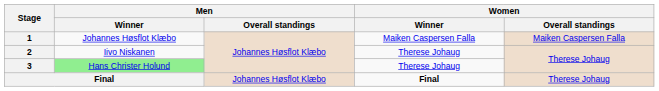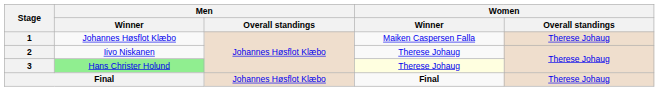 <table class="wikitable" style="text-align: center; font-size:smaller;">
 <tr>
 <th scope="col" style="width:5%;" rowspan="2">Stage</th>
 <th scope="col" style="width:45%;" colspan="2">Men</th>
 <th scope="col" style="width:45%;" colspan="2">Women</th>
 </tr>
 <tr>
 <th scope="col" style="width:15%;">Winner</th>
 <th scope="col" style="width:15%;">Overall standings</th>
 <th scope="col" style="width:15%;">Winner</th>
 <th scope="col" style="width:15%;">Overall standings</th>
 </tr>
 <tr>
 <th scope="row">1</th>
 <td><a href='#'>Johannes Høsflot Klæbo</a></td>
 <td rowspan="3" style="background:#EFDECD"><a href='#'>Johannes Høsflot Klæbo</a></td>
 <td><a href='#'>Maiken Caspersen Falla</a></td>
-<td style="background:#EFDECD"><a href='#'>Maiken Caspersen Falla</a></td>
+<td style="background:#EFDECD"><a href='#'>Therese Johaug</a></td>
 </tr>
 <tr>
 <th scope="row">2</th>
 <td><a href='#'>Iivo Niskanen</a></td>
 <td><a href='#'>Therese Johaug</a></td>
 <td rowspan="2" style="background:#EFDECD"><a href='#'>Therese Johaug</a></td>
 </tr>
 <tr>
 <th scope="row">3</th>
 <td style="background: lightgreen;"><a href='#'>Hans Christer Holund</a></td>
-<td><a href='#'>Therese Johaug</a></td>
+<td style="background: lightyellow;"><a href='#'>Therese Johaug</a></td>
 </tr>
 <tr>
 <th colspan="2">Final</th>
 <td style="background:#EFDECD"><a href='#'>Johannes Høsflot Klæbo</a></td>
 <td><strong>Final</strong></td>
 <td style="background:#EFDECD"><a href='#'>Therese Johaug</a></td>
 </tr>
 </table>
